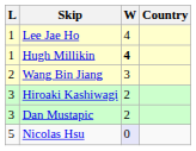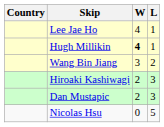 <table class="wikitable">
 <tr>
-<th>L</th>
+<th>Country</th>
 <th>Skip</th>
 <th>W</th>
-<th>Country</th>
+<th>L</th>
 </tr>
 <tr bgcolor=#ffffcc>
-<td>1</td>
+<td></td>
 <td><a href='#'>Lee Jae Ho</a></td>
 <td>4</td>
-<td></td>
+<td>1</td>
 </tr>
 <tr bgcolor=#ffffcc>
-<td>1</td>
+<td></td>
 <td><a href='#'>Hugh Millikin</a></td>
 <td><strong>4</strong></td>
-<td></td>
+<td>1</td>
 </tr>
 <tr bgcolor=#ffffcc>
-<td>2</td>
+<td></td>
 <td><a href='#'>Wang Bin Jiang</a></td>
 <td>3</td>
-<td></td>
+<td>2</td>
 </tr>
 <tr bgcolor=#ccffcc>
-<td>3</td>
+<td></td>
 <td><a href='#'>Hiroaki Kashiwagi</a></td>
 <td>2</td>
-<td></td>
+<td>3</td>
 </tr>
 <tr bgcolor=#ccffcc>
-<td>3</td>
+<td></td>
 <td><a href='#'>Dan Mustapic</a></td>
 <td>2</td>
-<td></td>
+<td>3</td>
 </tr>
 <tr>
+<td></td>
+<td><a href='#'>Nicolas Hsu</a></td>
+<td>0</td>
 <td>5</td>
-<td><a href='#'>Nicolas Hsu</a></td>
-<td style="background: lavender;">0</td>
-<td></td>
 </tr>
 </table>
